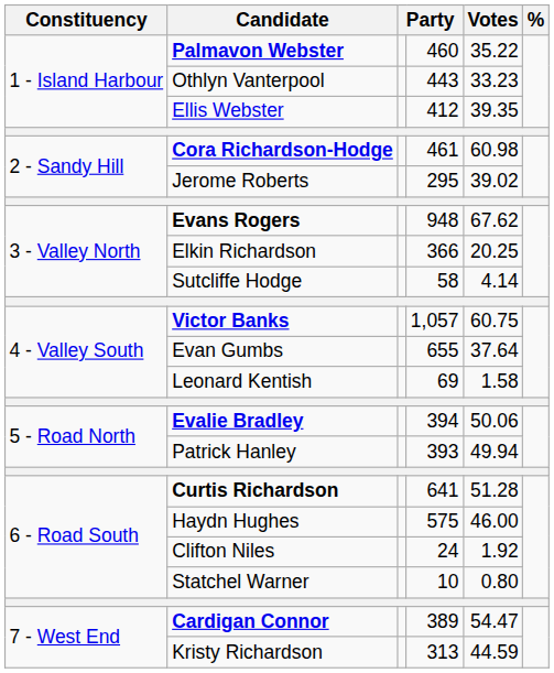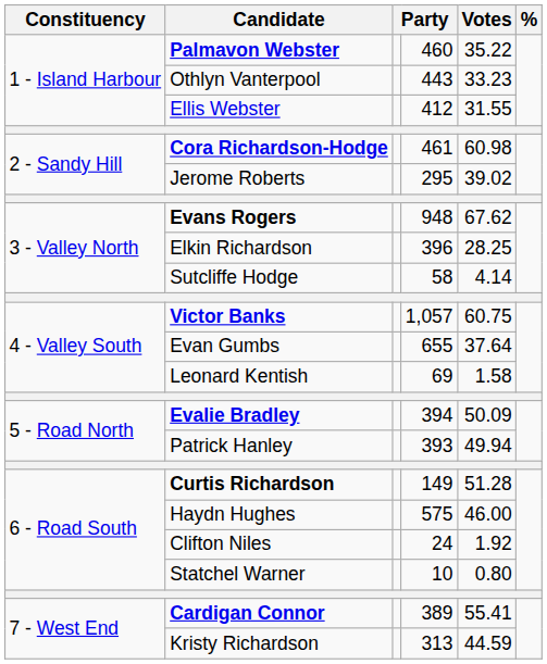 <table class="wikitable">
 <tr>
 <th>Constituency</th>
 <th>Candidate</th>
 <th colspan=2>Party</th>
 <th>Votes</th>
 <th>%</th>
 </tr>
 <tr>
 <td rowspan=3>1 - <a href='#'>Island Harbour</a></td>
 <td><strong><a href='#'>Palmavon Webster</a></strong></td>
 <td></td>
 <td align=right>460</td>
 <td align=right>35.22</td>
 </tr>
 <tr>
 <td>Othlyn Vanterpool</td>
 <td></td>
 <td align=right>443</td>
 <td align=right>33.23</td>
 </tr>
 <tr>
 <td><a href='#'>Ellis Webster</a></td>
 <td></td>
 <td align=right>412</td>
-<td align=right>39.35</td>
+<td align=right>31.55</td>
 </tr>
 <tr>
 <th colspan=6></th>
 </tr>
 <tr>
 <td rowspan=2>2 - <a href='#'>Sandy Hill</a></td>
 <td><strong><a href='#'>Cora Richardson-Hodge</a></strong></td>
 <td></td>
 <td align=right>461</td>
 <td align=right>60.98</td>
 </tr>
 <tr>
 <td>Jerome Roberts</td>
 <td></td>
 <td align=right>295</td>
 <td align=right>39.02</td>
 </tr>
 <tr>
 <th colspan=6></th>
 </tr>
 <tr>
 <td rowspan=3>3 - <a href='#'>Valley North</a></td>
 <td><strong>Evans Rogers</strong></td>
 <td></td>
 <td align=right>948</td>
 <td align=right>67.62</td>
 </tr>
 <tr>
 <td>Elkin Richardson</td>
 <td></td>
-<td align=right>366</td>
-<td align=right>20.25</td>
+<td align=right>396</td>
+<td align=right>28.25</td>
 </tr>
 <tr>
 <td>Sutcliffe Hodge</td>
 <td></td>
 <td align=right>58</td>
 <td align=right>4.14</td>
 </tr>
 <tr>
 <th colspan=6></th>
 </tr>
 <tr>
 <td rowspan=3>4 - <a href='#'>Valley South</a></td>
 <td><strong><a href='#'>Victor Banks</a></strong></td>
 <td></td>
 <td align=right>1,057</td>
 <td align=right>60.75</td>
 </tr>
 <tr>
 <td>Evan Gumbs</td>
 <td></td>
 <td align=right>655</td>
 <td align=right>37.64</td>
 </tr>
 <tr>
 <td>Leonard Kentish</td>
 <td></td>
 <td align=right>69</td>
 <td align=right>1.58</td>
 </tr>
 <tr>
 <th colspan=6></th>
 </tr>
 <tr>
 <td rowspan=2>5 - <a href='#'>Road North</a></td>
 <td><strong><a href='#'>Evalie Bradley</a></strong></td>
 <td></td>
 <td align=right>394</td>
-<td align=right>50.06</td>
+<td align=right>50.09</td>
 </tr>
 <tr>
 <td>Patrick Hanley</td>
 <td></td>
 <td align=right>393</td>
 <td align=right>49.94</td>
 </tr>
 <tr>
 <th colspan=6></th>
 </tr>
 <tr>
 <td rowspan=4>6 - <a href='#'>Road South</a></td>
 <td><strong>Curtis Richardson</strong></td>
 <td></td>
-<td align=right>641</td>
+<td align=right>149</td>
 <td align=right>51.28</td>
 </tr>
 <tr>
 <td>Haydn Hughes</td>
 <td></td>
 <td align=right>575</td>
 <td align=right>46.00</td>
 </tr>
 <tr>
 <td>Clifton Niles</td>
 <td></td>
 <td align=right>24</td>
 <td align=right>1.92</td>
 </tr>
 <tr>
 <td>Statchel Warner</td>
 <td></td>
 <td align=right>10</td>
 <td align=right>0.80</td>
 </tr>
 <tr>
 <th colspan=6></th>
 </tr>
 <tr>
 <td rowspan=2>7 - <a href='#'>West End</a></td>
 <td><strong><a href='#'>Cardigan Connor</a></strong></td>
 <td></td>
 <td align=right>389</td>
-<td align=right>54.47</td>
+<td align=right>55.41</td>
 </tr>
 <tr>
 <td>Kristy Richardson</td>
 <td></td>
 <td align=right>313</td>
 <td align=right>44.59</td>
 </tr>
 </table>
